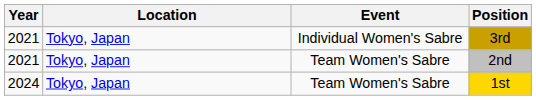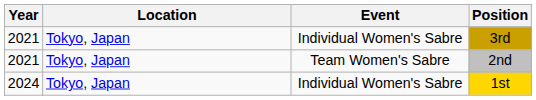 <table class="wikitable" style="text-align:center;">
 <tr>
 <th>Year</th>
 <th style="width:17em">Location</th>
 <th style="width:12em">Event</th>
 <th>Position</th>
 </tr>
 <tr>
 <td rowspan="1">2021</td>
 <td rowspan="1" align="left"> <a href='#'>Tokyo</a>, <a href='#'>Japan</a></td>
 <td>Individual Women's Sabre</td>
 <td bgcolor="caramel">3rd</td>
 </tr>
 <tr>
 <td>2021</td>
 <td rowspan="1" align="left"> <a href='#'>Tokyo</a>, <a href='#'>Japan</a></td>
 <td>Team Women's Sabre</td>
 <td bgcolor="silver">2nd</td>
 </tr>
 <tr>
 <td>2024</td>
 <td rowspan="1" align="left"> <a href='#'>Tokyo</a>, <a href='#'>Japan</a></td>
-<td>Team Women's Sabre</td>
+<td>Individual Women's Sabre</td>
 <td bgcolor="gold">1st</td>
 </tr>
 </table>
